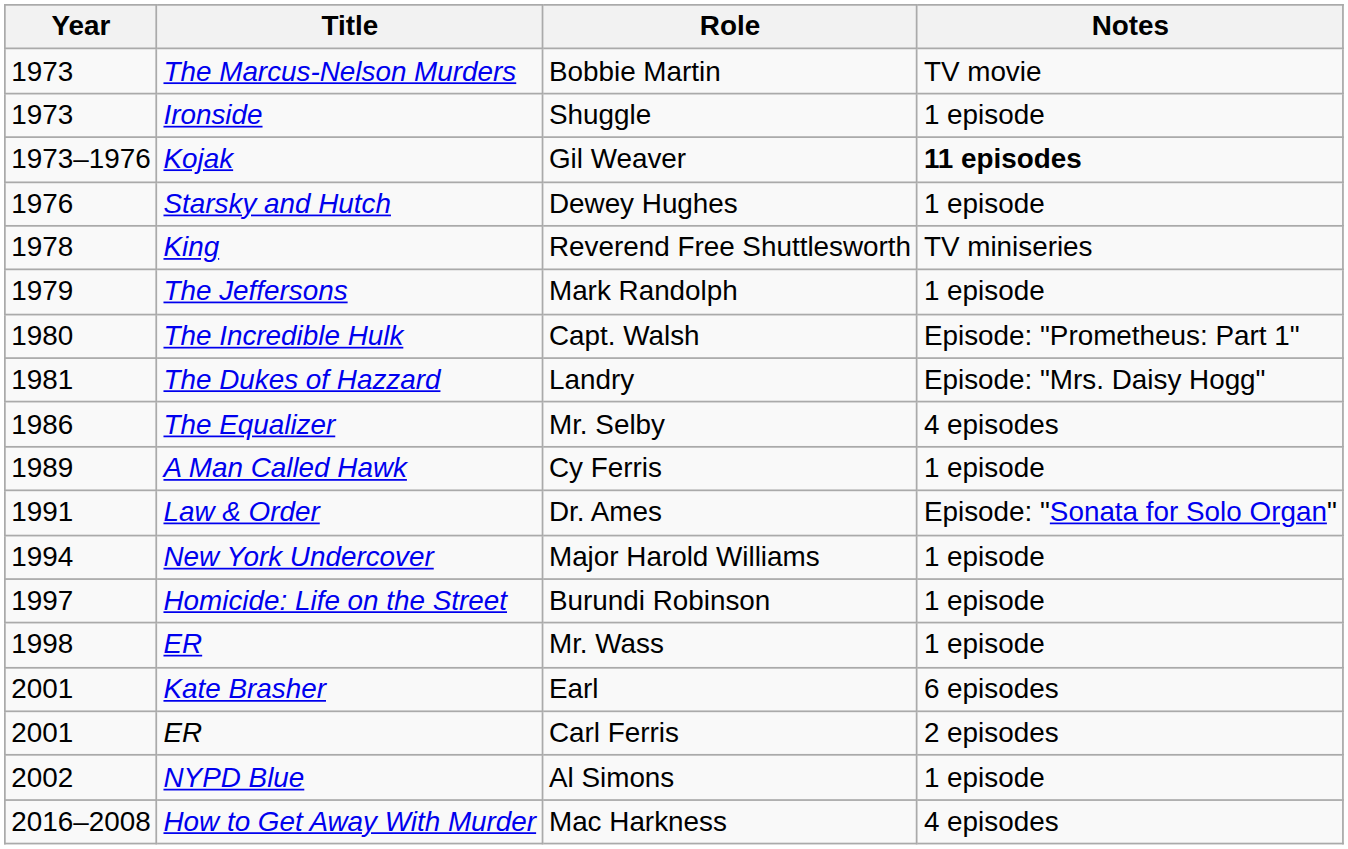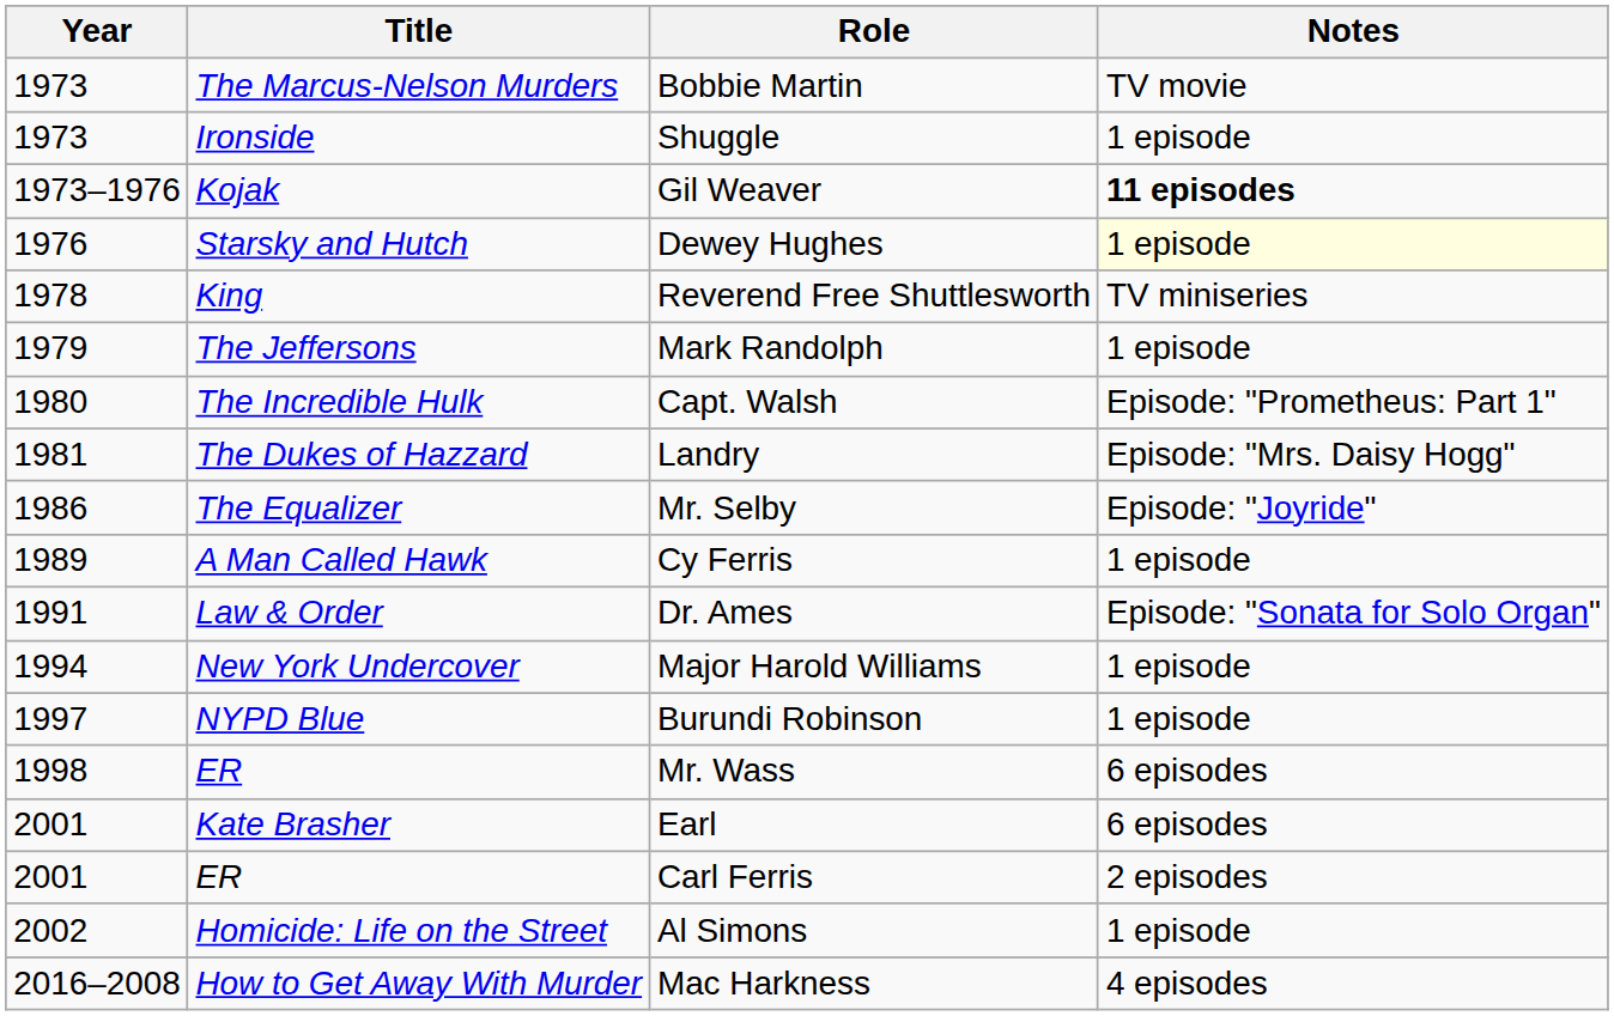 <table class="wikitable sortable">
 <tr>
 <th>Year</th>
 <th>Title</th>
 <th>Role</th>
 <th>Notes</th>
 </tr>
 <tr>
 <td>1973</td>
 <td><em><a href='#'>The Marcus-Nelson Murders</a></em></td>
 <td>Bobbie Martin</td>
 <td>TV movie</td>
 </tr>
 <tr>
 <td>1973</td>
 <td><em><a href='#'>Ironside</a></em></td>
 <td>Shuggle</td>
 <td>1 episode</td>
 </tr>
 <tr>
 <td>1973–1976</td>
 <td><em><a href='#'>Kojak</a></em></td>
 <td>Gil Weaver</td>
 <td><strong>11 episodes</strong></td>
 </tr>
 <tr>
 <td>1976</td>
 <td><em><a href='#'>Starsky and Hutch</a></em></td>
 <td>Dewey Hughes</td>
-<td>1 episode</td>
+<td style="background: lightyellow;">1 episode</td>
 </tr>
 <tr>
 <td>1978</td>
 <td><em><a href='#'>King</a></em></td>
 <td>Reverend Free Shuttlesworth</td>
 <td>TV miniseries</td>
 </tr>
 <tr>
 <td>1979</td>
 <td><em><a href='#'>The Jeffersons</a></em></td>
 <td>Mark Randolph</td>
 <td>1 episode</td>
 </tr>
 <tr>
 <td>1980</td>
 <td><em><a href='#'>The Incredible Hulk</a></em></td>
 <td>Capt. Walsh</td>
 <td>Episode: "Prometheus: Part 1" </td>
 </tr>
 <tr>
 <td>1981</td>
 <td><em><a href='#'>The Dukes of Hazzard</a></em></td>
 <td>Landry</td>
 <td>Episode: "Mrs. Daisy Hogg"</td>
 </tr>
 <tr>
 <td>1986</td>
 <td><em><a href='#'>The Equalizer</a></em></td>
 <td>Mr. Selby</td>
-<td>4 episodes</td>
+<td>Episode: "<a href='#'>Joyride</a>"</td>
 </tr>
 <tr>
 <td>1989</td>
 <td><em><a href='#'>A Man Called Hawk</a></em></td>
 <td>Cy Ferris</td>
 <td>1 episode</td>
 </tr>
 <tr>
 <td>1991</td>
 <td><em><a href='#'>Law & Order</a></em></td>
 <td>Dr. Ames</td>
 <td>Episode: "<a href='#'>Sonata for Solo Organ</a>"</td>
 </tr>
 <tr>
 <td>1994</td>
 <td><em><a href='#'>New York Undercover</a></em></td>
 <td>Major Harold Williams</td>
 <td>1 episode</td>
 </tr>
 <tr>
 <td>1997</td>
-<td><em><a href='#'>Homicide: Life on the Street</a></em></td>
+<td><em><a href='#'>NYPD Blue</a></em></td>
 <td>Burundi Robinson</td>
 <td>1 episode</td>
 </tr>
 <tr>
 <td>1998</td>
 <td><em><a href='#'>ER</a></em></td>
 <td>Mr. Wass</td>
-<td>1 episode</td>
+<td>6 episodes</td>
 </tr>
 <tr>
 <td>2001</td>
 <td><em><a href='#'>Kate Brasher</a></em></td>
 <td>Earl</td>
 <td>6 episodes</td>
 </tr>
 <tr>
 <td>2001</td>
 <td><em>ER</em></td>
 <td>Carl Ferris</td>
 <td>2 episodes</td>
 </tr>
 <tr>
 <td>2002</td>
-<td><em><a href='#'>NYPD Blue</a></em></td>
+<td><em><a href='#'>Homicide: Life on the Street</a></em></td>
 <td>Al Simons</td>
 <td>1 episode</td>
 </tr>
 <tr>
 <td>2016–2008</td>
 <td><em><a href='#'>How to Get Away With Murder</a></em></td>
 <td>Mac Harkness</td>
 <td>4 episodes</td>
 </tr>
 </table>
